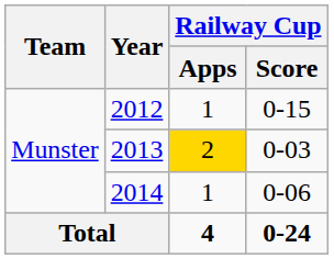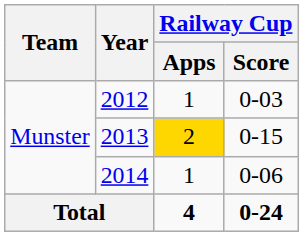 <table class="wikitable" style="text-align:center">
 <tr>
 <th rowspan="2">Team</th>
 <th rowspan="2">Year</th>
 <th colspan="2"><a href='#'>Railway Cup</a></th>
 </tr>
 <tr>
 <th>Apps</th>
 <th>Score</th>
 </tr>
 <tr>
 <td rowspan="3"><a href='#'>Munster</a></td>
 <td><a href='#'>2012</a></td>
 <td>1</td>
-<td>0-15</td>
+<td>0-03</td>
 </tr>
 <tr>
 <td><a href='#'>2013</a></td>
 <td style="background: gold;">2</td>
-<td>0-03</td>
+<td>0-15</td>
 </tr>
 <tr>
 <td><a href='#'>2014</a></td>
 <td>1</td>
 <td>0-06</td>
 </tr>
 <tr>
 <th colspan="2">Total</th>
 <td><strong>4</strong></td>
 <td><strong>0-24</strong></td>
 </tr>
 </table>
